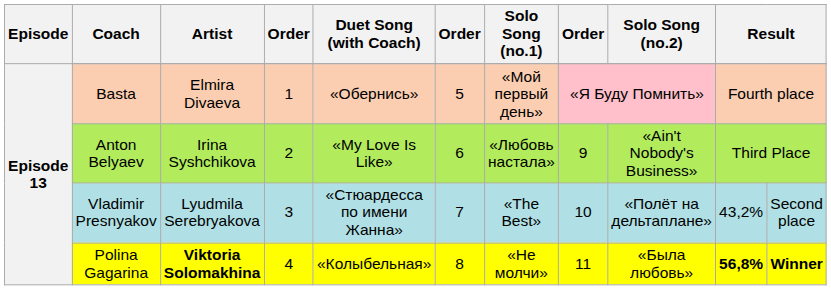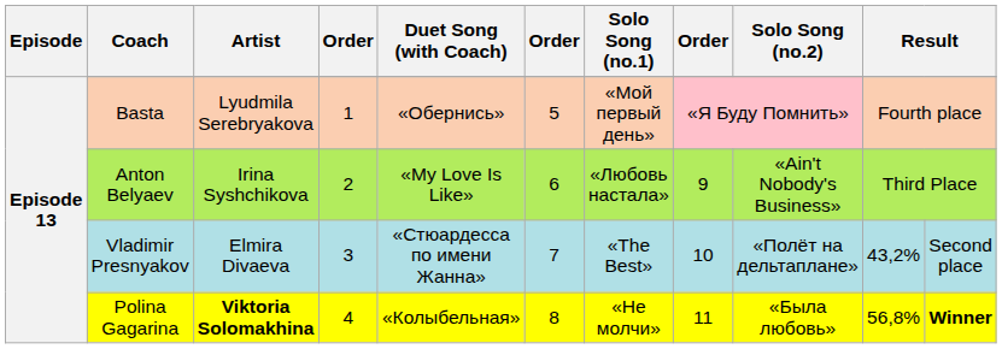 <table class="wikitable" style="text-align:center; width:100%;">
 <tr>
 <th scope="col" width="13%">Episode</th>
 <th scope="col" width="13%">Coach</th>
 <th scope="col" width="15%">Artist</th>
 <th scope="col" width="02%">Order</th>
 <th scope="col" width="18%">Duet Song (with Coach)</th>
 <th scope="col" width="02%">Order</th>
 <th scope="col" width="19%">Solo Song (no.1)</th>
 <th scope="col" width="02%">Order</th>
 <th scope="col" width="18%">Solo Song (no.2)</th>
 <th colspan="2" width="11%">Result</th>
 </tr>
 <tr>
 <th rowspan=5>Episode 13<br><small></small></th>
 </tr>
 <tr bgcolor=#FBCEB1>
 <td>Basta</td>
-<td>Elmira Divaeva</td>
+<td>Lyudmila Serebryakova</td>
 <td>1</td>
 <td>«Обернись»</td>
 <td>5</td>
 <td>«Мой первый день»</td>
 <td colspan=2 style="background:pink">«Я Буду Помнить»</td>
 <td colspan=2>Fourth place</td>
 </tr>
 <tr bgcolor=#B2EC5D>
 <td>Anton Belyaev</td>
 <td>Irina Syshchikova</td>
 <td>2</td>
 <td>«My Love Is Like»</td>
 <td>6</td>
 <td>«Любовь настала»</td>
 <td>9</td>
 <td>«Ain't Nobody's Business»</td>
 <td colspan=2>Third Place</td>
 </tr>
 <tr bgcolor=#B0E0E6>
 <td>Vladimir Presnyakov</td>
-<td>Lyudmila Serebryakova</td>
+<td>Elmira Divaeva</td>
 <td>3</td>
 <td>«Стюардесса по имени Жанна»</td>
 <td>7</td>
 <td>«The Best»</td>
 <td>10</td>
 <td>«Полёт на дельтаплане»</td>
 <td>43,2%</td>
 <td>Second place</td>
 </tr>
 <tr bgcolor=yellow>
 <td>Polina Gagarina</td>
 <td><strong>Viktoria Solomakhina</strong></td>
 <td>4</td>
 <td>«Колыбельная»</td>
 <td>8</td>
 <td>«Не молчи»</td>
 <td>11</td>
 <td>«Была любовь»</td>
-<td><strong>56,8%</strong></td>
+<td>56,8%</td>
 <td><strong>Winner</strong></td>
 </tr>
 </table>
